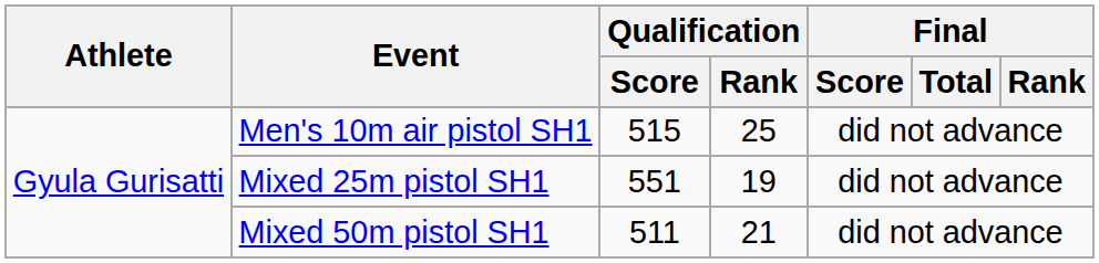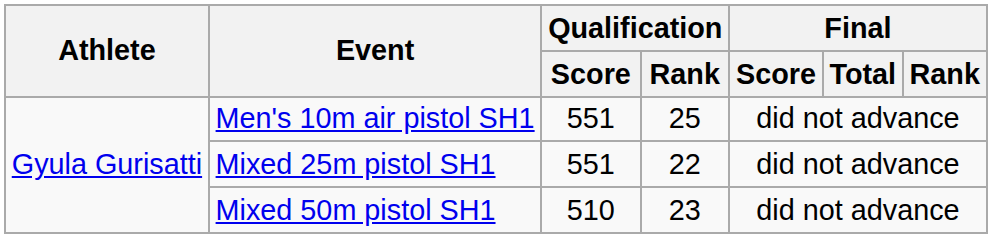 <table class=wikitable style="font-size:90%">
 <tr>
 <th rowspan="2">Athlete</th>
 <th rowspan="2">Event</th>
 <th colspan="2">Qualification</th>
 <th colspan="3">Final</th>
 </tr>
 <tr>
 <th>Score</th>
 <th>Rank</th>
 <th>Score</th>
 <th>Total</th>
 <th>Rank</th>
 </tr>
 <tr>
 <td rowspan="3"><a href='#'>Gyula Gurisatti</a></td>
 <td><a href='#'>Men's 10m air pistol SH1</a></td>
-<td align=center>515</td>
+<td align=center>551</td>
 <td align=center>25</td>
 <td align=center colspan="3">did not advance</td>
 </tr>
 <tr>
 <td><a href='#'>Mixed 25m pistol SH1</a></td>
 <td align=center>551</td>
-<td align=center>19</td>
+<td align=center>22</td>
 <td align=center colspan="3">did not advance</td>
 </tr>
 <tr>
 <td><a href='#'>Mixed 50m pistol SH1</a></td>
-<td align=center>511</td>
-<td align=center>21</td>
+<td align=center>510</td>
+<td align=center>23</td>
 <td align=center colspan="3">did not advance</td>
 </tr>
 </table>
